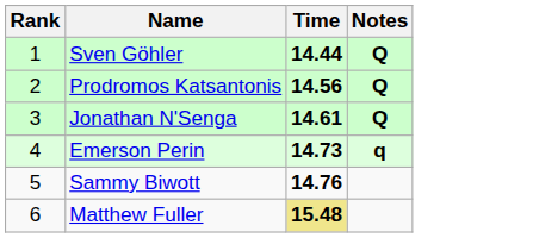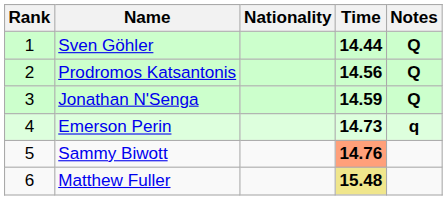 <table class="wikitable sortable" style="text-align:center">
 <tr>
 <th>Rank</th>
 <th>Name</th>
+<th>Nationality</th>
 <th>Time</th>
 <th>Notes</th>
 </tr>
 <tr bgcolor=ccffcc>
 <td>1</td>
 <td align=left><a href='#'>Sven Göhler</a></td>
+<td align=left></td>
 <td><strong>14.44</strong></td>
 <td><strong>Q</strong></td>
 </tr>
 <tr bgcolor=ccffcc>
 <td>2</td>
 <td align=left><a href='#'>Prodromos Katsantonis</a></td>
+<td align=left></td>
 <td><strong>14.56</strong></td>
 <td><strong>Q</strong></td>
 </tr>
 <tr bgcolor=ccffcc>
 <td>3</td>
 <td align=left><a href='#'>Jonathan N'Senga</a></td>
-<td><strong>14.61</strong></td>
+<td align=left></td>
+<td><strong>14.59</strong></td>
 <td><strong>Q</strong></td>
 </tr>
 <tr bgcolor=ddffdd>
 <td>4</td>
 <td align=left><a href='#'>Emerson Perin</a></td>
+<td align=left></td>
 <td><strong>14.73</strong></td>
 <td><strong>q</strong></td>
 </tr>
 <tr>
 <td>5</td>
 <td align=left><a href='#'>Sammy Biwott</a></td>
-<td><strong>14.76</strong></td>
+<td align=left></td>
+<td style="background: lightsalmon;"><strong>14.76</strong></td>
 <td></td>
 </tr>
 <tr>
 <td>6</td>
 <td align=left><a href='#'>Matthew Fuller</a></td>
+<td align=left></td>
 <td style="background: khaki;"><strong>15.48</strong></td>
 <td></td>
 </tr>
 </table>
